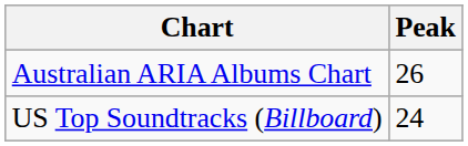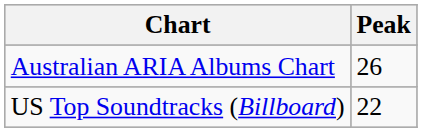 <table class="wikitable">
 <tr>
 <th>Chart</th>
 <th>Peak</th>
 </tr>
 <tr>
 <td><a href='#'>Australian ARIA Albums Chart</a></td>
 <td>26</td>
 </tr>
 <tr>
 <td>US <a href='#'>Top Soundtracks</a> (<a href='#'><em>Billboard</em></a>)</td>
-<td>24</td>
+<td>22</td>
 </tr>
 </table>
